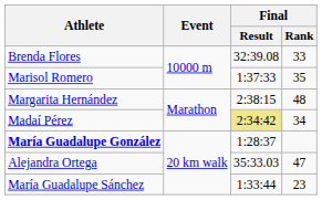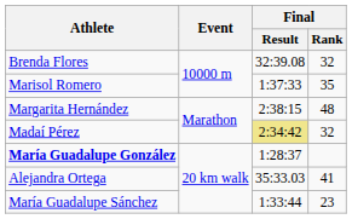 <table class="wikitable" style="font-size:90%">
 <tr>
 <th rowspan="2">Athlete</th>
 <th rowspan="2">Event</th>
 <th colspan="2">Final</th>
 </tr>
 <tr style="font-size:95%">
 <th>Result</th>
 <th>Rank</th>
 </tr>
 <tr align=center>
 <td align=left><a href='#'>Brenda Flores</a></td>
 <td align=left rowspan=2><a href='#'>10000 m</a></td>
 <td>32:39.08</td>
-<td>33</td>
+<td>32</td>
 </tr>
 <tr align=center>
 <td align=left><a href='#'>Marisol Romero</a></td>
 <td>1:37:33</td>
 <td>35</td>
 </tr>
 <tr align=center>
 <td align=left><a href='#'>Margarita Hernández</a></td>
 <td align=left rowspan=2><a href='#'>Marathon</a></td>
 <td>2:38:15</td>
 <td>48</td>
 </tr>
 <tr align=center>
 <td align=left><a href='#'>Madaí Pérez</a></td>
 <td style="background: khaki;">2:34:42</td>
-<td>34</td>
+<td>32</td>
 </tr>
 <tr align=center>
 <td align=left><strong><a href='#'>María Guadalupe González</a></strong></td>
 <td align=left rowspan=3><a href='#'>20 km walk</a></td>
 <td>1:28:37</td>
 <td></td>
 </tr>
 <tr align=center>
 <td align=left><a href='#'>Alejandra Ortega</a></td>
 <td>35:33.03</td>
-<td>47</td>
+<td>41</td>
 </tr>
 <tr align=center>
 <td align=left><a href='#'>María Guadalupe Sánchez</a></td>
 <td>1:33:44</td>
 <td>23</td>
 </tr>
 </table>
